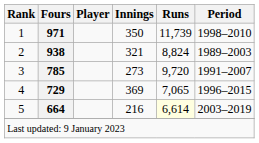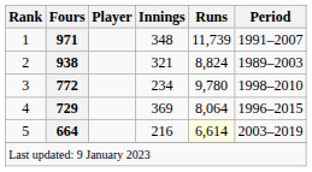 <table class="wikitable plainrowheaders sortable">
 <tr>
 <th scope=col>Rank</th>
 <th scope=col>Fours</th>
 <th scope=col>Player</th>
 <th scope=col>Innings</th>
 <th scope=col>Runs</th>
 <th scope=col>Period</th>
 </tr>
 <tr>
 <td align=center>1</td>
 <th scope=row style="text-align:center;">971</th>
 <td></td>
-<td align=center>350</td>
+<td align=center>348</td>
 <td align=center>11,739</td>
-<td>1998–2010</td>
+<td>1991–2007</td>
 </tr>
 <tr>
 <td align=center>2</td>
 <th scope=row style=text-align:center;>938</th>
 <td></td>
 <td align=center>321</td>
 <td align=center>8,824</td>
 <td>1989–2003</td>
 </tr>
 <tr>
 <td align=center>3</td>
-<th scope=row style=text-align:center;>785</th>
+<th scope=row style=text-align:center;>772</th>
 <td></td>
-<td align=center>273</td>
-<td align=center>9,720</td>
-<td>1991–2007</td>
+<td align=center>234</td>
+<td align=center>9,780</td>
+<td>1998–2010</td>
 </tr>
 <tr>
 <td align=center>4</td>
 <th scope=row style=text-align:center;>729</th>
 <td></td>
 <td align=center>369</td>
-<td align=center>7,065</td>
+<td align=center>8,064</td>
 <td>1996–2015</td>
 </tr>
 <tr>
 <td align=center>5</td>
 <th scope=row style=text-align:center;>664</th>
 <td></td>
 <td align=center>216</td>
 <td align=center style="background: lightyellow;">6,614</td>
 <td>2003–2019</td>
 </tr>
 <tr>
 </tr>
 <tr class=sortbottom>
 <td colspan=6><small>Last updated: 9 January 2023</small></td>
 </tr>
 </table>
